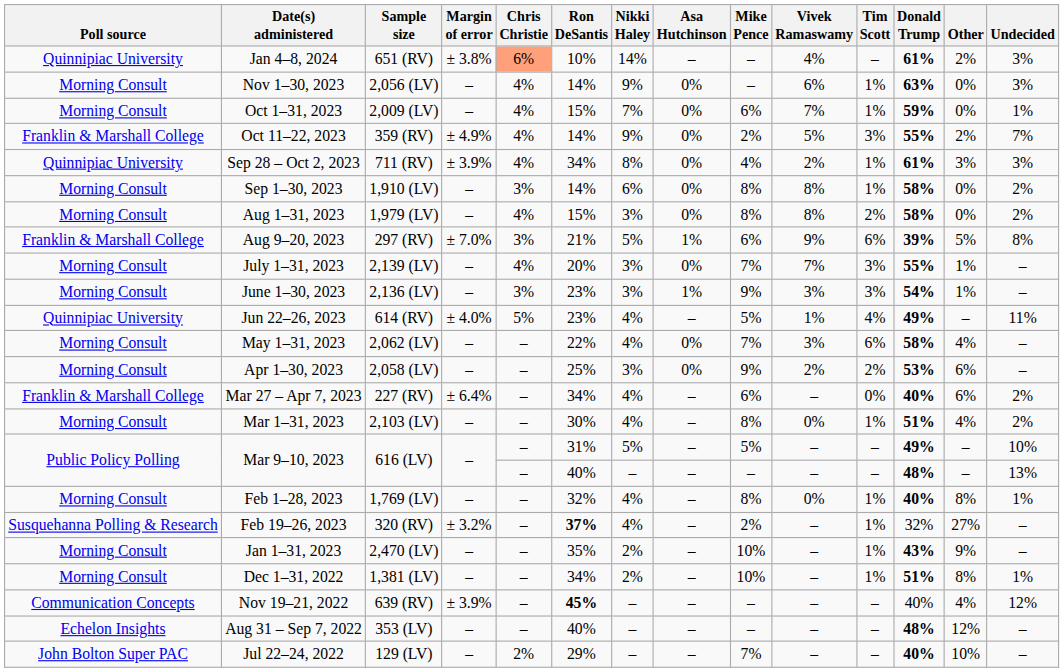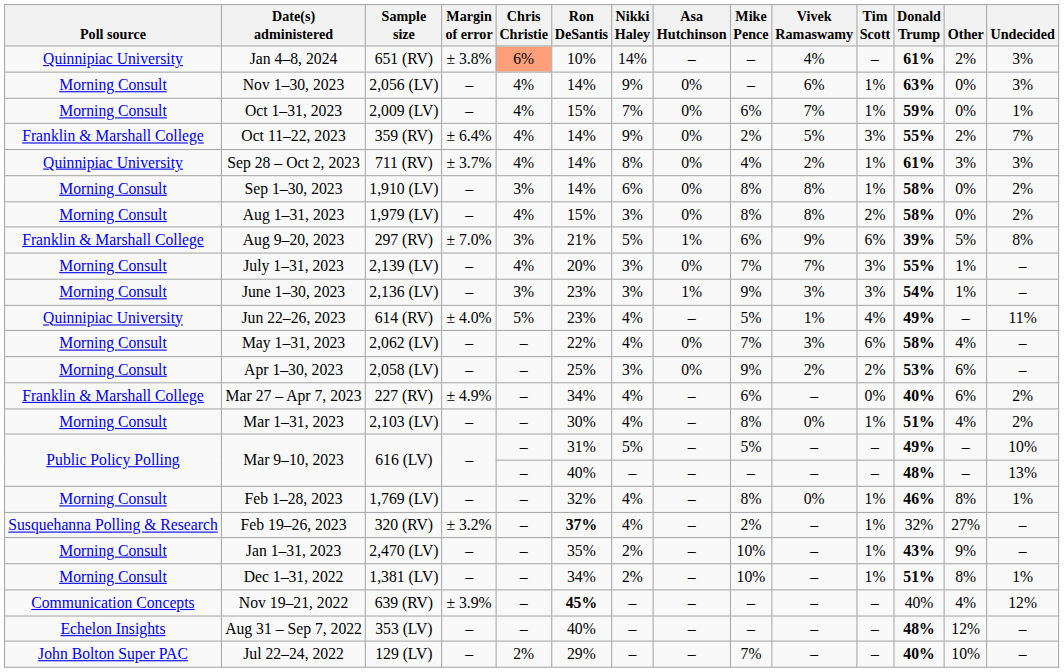 <table class="wikitable mw-datatable" style="font-size:90%;text-align:center;">
 <tr valign=bottom style="font-size:90%;">
 <th>Poll source</th>
 <th>Date(s)<br>administered</th>
 <th>Sample<br>size</th>
 <th>Margin<br>of error</th>
 <th>Chris<br>Christie</th>
 <th>Ron<br>DeSantis</th>
 <th>Nikki<br>Haley</th>
 <th>Asa<br>Hutchinson</th>
 <th>Mike<br>Pence</th>
 <th>Vivek<br>Ramaswamy</th>
 <th>Tim<br>Scott</th>
 <th>Donald<br>Trump</th>
 <th>Other</th>
 <th>Undecided</th>
 </tr>
 <tr>
 <td><a href='#'>Quinnipiac University</a></td>
 <td>Jan 4–8, 2024</td>
 <td>651 (RV)</td>
 <td>± 3.8%</td>
 <td style="background: lightsalmon;">6%</td>
 <td>10%</td>
 <td>14%</td>
 <td>–</td>
 <td>–</td>
 <td>4%</td>
 <td>–</td>
 <td><strong>61%</strong></td>
 <td>2%</td>
 <td>3%</td>
 </tr>
 <tr>
 <td><a href='#'>Morning Consult</a></td>
 <td>Nov 1–30, 2023</td>
 <td>2,056 (LV)</td>
 <td>–</td>
 <td>4%</td>
 <td>14%</td>
 <td>9%</td>
 <td>0%</td>
 <td>–</td>
 <td>6%</td>
 <td>1%</td>
 <td><strong>63%</strong></td>
 <td>0%</td>
 <td>3%</td>
 </tr>
 <tr>
 <td><a href='#'>Morning Consult</a></td>
 <td>Oct 1–31, 2023</td>
 <td>2,009 (LV)</td>
 <td>–</td>
 <td>4%</td>
 <td>15%</td>
 <td>7%</td>
 <td>0%</td>
 <td>6%</td>
 <td>7%</td>
 <td>1%</td>
 <td><strong>59%</strong></td>
 <td>0%</td>
 <td>1%</td>
 </tr>
 <tr>
 <td><a href='#'>Franklin & Marshall College</a></td>
 <td>Oct 11–22, 2023</td>
 <td>359 (RV)</td>
-<td>± 4.9%</td>
+<td>± 6.4%</td>
 <td>4%</td>
 <td>14%</td>
 <td>9%</td>
 <td>0%</td>
 <td>2%</td>
 <td>5%</td>
 <td>3%</td>
 <td><strong>55%</strong></td>
 <td>2%</td>
 <td>7%</td>
 </tr>
 <tr>
 <td><a href='#'>Quinnipiac University</a></td>
 <td data-sort-value="2023-06-26">Sep 28 – Oct 2, 2023</td>
 <td>711 (RV)</td>
-<td>± 3.9%</td>
+<td>± 3.7%</td>
 <td>4%</td>
-<td>34%</td>
+<td>14%</td>
 <td>8%</td>
 <td>0%</td>
 <td>4%</td>
 <td>2%</td>
 <td>1%</td>
 <td><strong>61%</strong></td>
 <td>3%</td>
 <td>3%</td>
 </tr>
 <tr>
 <td><a href='#'>Morning Consult</a></td>
 <td>Sep 1–30, 2023</td>
 <td>1,910 (LV)</td>
 <td>–</td>
 <td>3%</td>
 <td>14%</td>
 <td>6%</td>
 <td>0%</td>
 <td>8%</td>
 <td>8%</td>
 <td>1%</td>
 <td><strong>58%</strong></td>
 <td>0%</td>
 <td>2%</td>
 </tr>
 <tr>
 <td><a href='#'>Morning Consult</a></td>
 <td>Aug 1–31, 2023</td>
 <td>1,979 (LV)</td>
 <td>–</td>
 <td>4%</td>
 <td>15%</td>
 <td>3%</td>
 <td>0%</td>
 <td>8%</td>
 <td>8%</td>
 <td>2%</td>
 <td><strong>58%</strong></td>
 <td>0%</td>
 <td>2%</td>
 </tr>
 <tr>
 <td><a href='#'>Franklin & Marshall College</a></td>
 <td>Aug 9–20, 2023</td>
 <td>297 (RV)</td>
 <td>± 7.0%</td>
 <td>3%</td>
 <td>21%</td>
 <td>5%</td>
 <td>1%</td>
 <td>6%</td>
 <td>9%</td>
 <td>6%</td>
 <td><strong>39%</strong></td>
 <td>5%</td>
 <td>8%</td>
 </tr>
 <tr>
 <td><a href='#'>Morning Consult</a></td>
 <td>July 1–31, 2023</td>
 <td>2,139 (LV)</td>
 <td>–</td>
 <td>4%</td>
 <td>20%</td>
 <td>3%</td>
 <td>0%</td>
 <td>7%</td>
 <td>7%</td>
 <td>3%</td>
 <td><strong>55%</strong></td>
 <td>1%</td>
 <td>–</td>
 </tr>
 <tr>
 <td><a href='#'>Morning Consult</a></td>
 <td>June 1–30, 2023</td>
 <td>2,136 (LV)</td>
 <td>–</td>
 <td>3%</td>
 <td>23%</td>
 <td>3%</td>
 <td>1%</td>
 <td>9%</td>
 <td>3%</td>
 <td>3%</td>
 <td><strong>54%</strong></td>
 <td>1%</td>
 <td>–</td>
 </tr>
 <tr>
 <td><a href='#'>Quinnipiac University</a></td>
 <td>Jun 22–26, 2023</td>
 <td>614 (RV)</td>
 <td>± 4.0%</td>
 <td>5%</td>
 <td>23%</td>
 <td>4%</td>
 <td>–</td>
 <td>5%</td>
 <td>1%</td>
 <td>4%</td>
 <td><strong>49%</strong></td>
 <td>–</td>
 <td>11%</td>
 </tr>
 <tr>
 <td><a href='#'>Morning Consult</a></td>
 <td>May 1–31, 2023</td>
 <td>2,062 (LV)</td>
 <td>–</td>
 <td>–</td>
 <td>22%</td>
 <td>4%</td>
 <td>0%</td>
 <td>7%</td>
 <td>3%</td>
 <td>6%</td>
 <td><strong>58%</strong></td>
 <td>4%</td>
 <td>–</td>
 </tr>
 <tr>
 <td><a href='#'>Morning Consult</a></td>
 <td>Apr 1–30, 2023</td>
 <td>2,058 (LV)</td>
 <td>–</td>
 <td>–</td>
 <td>25%</td>
 <td>3%</td>
 <td>0%</td>
 <td>9%</td>
 <td>2%</td>
 <td>2%</td>
 <td><strong>53%</strong></td>
 <td>6%</td>
 <td>–</td>
 </tr>
 <tr>
 <td><a href='#'>Franklin & Marshall College</a></td>
 <td>Mar 27 – Apr 7, 2023</td>
 <td>227 (RV)</td>
-<td>± 6.4%</td>
+<td>± 4.9%</td>
 <td>–</td>
 <td>34%</td>
 <td>4%</td>
 <td>–</td>
 <td>6%</td>
 <td>–</td>
 <td>0%</td>
 <td><strong>40%</strong></td>
 <td>6%</td>
 <td>2%</td>
 </tr>
 <tr>
 <td><a href='#'>Morning Consult</a></td>
 <td>Mar 1–31, 2023</td>
 <td>2,103 (LV)</td>
 <td>–</td>
 <td>–</td>
 <td>30%</td>
 <td>4%</td>
 <td>–</td>
 <td>8%</td>
 <td>0%</td>
 <td>1%</td>
 <td><strong>51%</strong></td>
 <td>4%</td>
 <td>2%</td>
 </tr>
 <tr>
 <td rowspan="2"><a href='#'>Public Policy Polling</a></td>
 <td rowspan="2">Mar 9–10, 2023</td>
 <td rowspan="2">616 (LV)</td>
 <td rowspan="2">–</td>
 <td>–</td>
 <td>31%</td>
 <td>5%</td>
 <td>–</td>
 <td>5%</td>
 <td>–</td>
 <td>–</td>
 <td><strong>49%</strong></td>
 <td>–</td>
 <td>10%</td>
 </tr>
 <tr>
 <td>–</td>
 <td>40%</td>
 <td>–</td>
 <td>–</td>
 <td>–</td>
 <td>–</td>
 <td>–</td>
 <td><strong>48%</strong></td>
 <td>–</td>
 <td>13%</td>
 </tr>
 <tr>
 <td><a href='#'>Morning Consult</a></td>
 <td>Feb 1–28, 2023</td>
 <td>1,769 (LV)</td>
 <td>–</td>
 <td>–</td>
 <td>32%</td>
 <td>4%</td>
 <td>–</td>
 <td>8%</td>
 <td>0%</td>
 <td>1%</td>
-<td><strong>40%</strong></td>
+<td><strong>46%</strong></td>
 <td>8%</td>
 <td>1%</td>
 </tr>
 <tr>
 <td><a href='#'>Susquehanna Polling & Research</a></td>
 <td>Feb 19–26, 2023</td>
 <td>320 (RV)</td>
 <td>± 3.2%</td>
 <td>–</td>
 <td><strong>37%</strong></td>
 <td>4%</td>
 <td>–</td>
 <td>2%</td>
 <td>–</td>
 <td>1%</td>
 <td>32%</td>
 <td>27%</td>
 <td>–</td>
 </tr>
 <tr>
 <td><a href='#'>Morning Consult</a></td>
 <td>Jan 1–31, 2023</td>
 <td>2,470 (LV)</td>
 <td>–</td>
 <td>–</td>
 <td>35%</td>
 <td>2%</td>
 <td>–</td>
 <td>10%</td>
 <td>–</td>
 <td>1%</td>
 <td><strong>43%</strong></td>
 <td>9%</td>
 <td>–</td>
 </tr>
 <tr>
 <td><a href='#'>Morning Consult</a></td>
 <td>Dec 1–31, 2022</td>
 <td>1,381 (LV)</td>
 <td>–</td>
 <td>–</td>
 <td>34%</td>
 <td>2%</td>
 <td>–</td>
 <td>10%</td>
 <td>–</td>
 <td>1%</td>
 <td><strong>51%</strong></td>
 <td>8%</td>
 <td>1%</td>
 </tr>
 <tr>
 <td><a href='#'>Communication Concepts</a></td>
 <td>Nov 19–21, 2022</td>
 <td>639 (RV)</td>
 <td>± 3.9%</td>
 <td>–</td>
 <td><strong>45%</strong></td>
 <td>–</td>
 <td>–</td>
 <td>–</td>
 <td>–</td>
 <td>–</td>
 <td>40%</td>
 <td>4%</td>
 <td>12%</td>
 </tr>
 <tr>
 <td><a href='#'>Echelon Insights</a></td>
 <td>Aug 31 – Sep 7, 2022</td>
 <td>353 (LV)</td>
 <td>–</td>
 <td>–</td>
 <td>40%</td>
 <td>–</td>
 <td>–</td>
 <td>–</td>
 <td>–</td>
 <td>–</td>
 <td><strong>48%</strong></td>
 <td>12%</td>
 <td>–</td>
 </tr>
 <tr>
 <td><a href='#'>John Bolton Super PAC</a></td>
 <td>Jul 22–24, 2022</td>
 <td>129 (LV)</td>
 <td>–</td>
 <td>2%</td>
 <td>29%</td>
 <td>–</td>
 <td>–</td>
 <td>7%</td>
 <td>–</td>
 <td>–</td>
 <td><strong>40%</strong></td>
 <td>10%</td>
 <td>–</td>
 </tr>
 </table>
